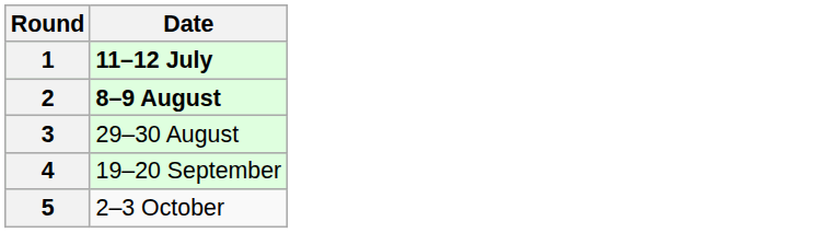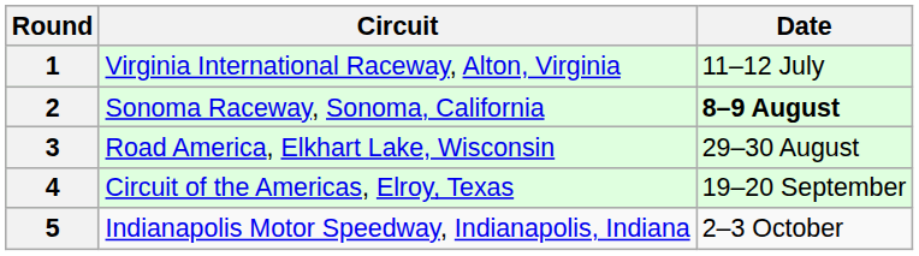 <table class="wikitable" style="font-size: 85%;">
 <tr>
 <th>Round</th>
+<th>Circuit</th>
 <th>Date</th>
 </tr>
 <tr bgcolor=#DFFFDF>
 <th>1</th>
-<td><strong>11–12 July</strong></td>
+<td> <a href='#'>Virginia International Raceway</a>, <a href='#'>Alton, Virginia</a></td>
+<td>11–12 July</td>
 </tr>
 <tr bgcolor=#DFFFDF>
 <th>2</th>
+<td> <a href='#'>Sonoma Raceway</a>, <a href='#'>Sonoma, California</a></td>
 <td><strong>8–9 August</strong></td>
 </tr>
 <tr bgcolor=#DFFFDF>
 <th>3</th>
+<td> <a href='#'>Road America</a>, <a href='#'>Elkhart Lake, Wisconsin</a></td>
 <td>29–30 August</td>
 </tr>
 <tr bgcolor=#DFFFDF>
 <th>4</th>
+<td> <a href='#'>Circuit of the Americas</a>, <a href='#'>Elroy, Texas</a></td>
 <td>19–20 September</td>
 </tr>
 <tr>
 <th>5</th>
+<td> <a href='#'>Indianapolis Motor Speedway</a>, <a href='#'>Indianapolis, Indiana</a></td>
 <td>2–3 October</td>
 </tr>
 </table>
